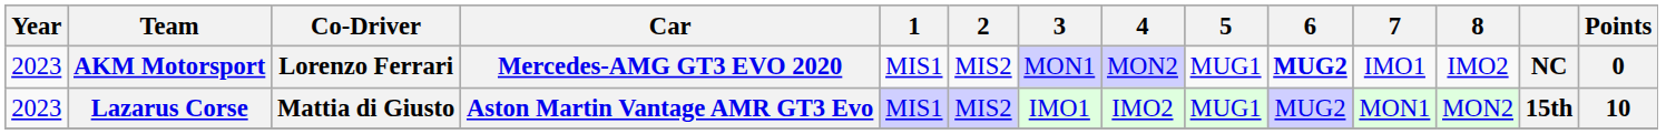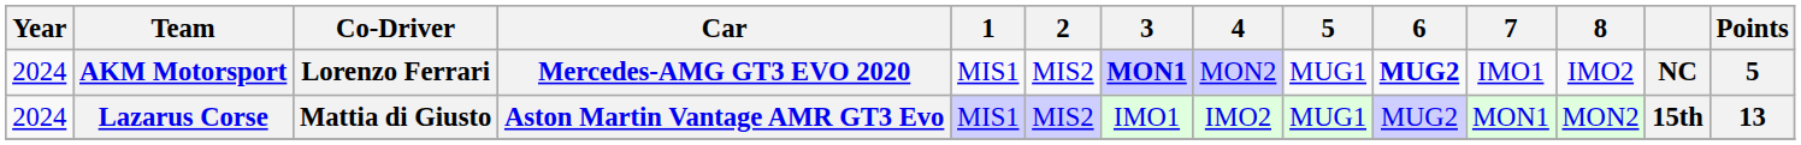 <table class="wikitable" style="text-align:center; font-size:85%">
 <tr>
 <th>Year</th>
 <th>Team</th>
 <th>Co-Driver</th>
 <th>Car</th>
 <th>1</th>
 <th>2</th>
 <th>3</th>
 <th>4</th>
 <th>5</th>
 <th>6</th>
 <th>7</th>
 <th>8</th>
 <th></th>
 <th>Points</th>
 </tr>
 <tr>
-<td><a href='#'>2023</a></td>
+<td><a href='#'>2024</a></td>
 <th nowrap><a href='#'>AKM Motorsport</a></th>
 <th nowrap> Lorenzo Ferrari</th>
 <th nowrap><a href='#'>Mercedes-AMG GT3 EVO 2020</a></th>
 <td><a href='#'>MIS1</a></td>
 <td><a href='#'>MIS2</a></td>
-<td style="background:#CFCFFF;"><a href='#'>MON1</a><br></td>
+<td style="background:#CFCFFF;"><strong><a href='#'>MON1</a><br></strong></td>
 <td style="background:#CFCFFF;"><a href='#'>MON2</a><br></td>
 <td><a href='#'>MUG1</a></td>
 <td><strong><a href='#'>MUG2</a></strong></td>
 <td><a href='#'>IMO1</a></td>
 <td><a href='#'>IMO2</a></td>
 <th>NC</th>
-<th>0</th>
+<th>5</th>
 </tr>
 <tr>
-<td><a href='#'>2023</a></td>
+<td><a href='#'>2024</a></td>
 <th nowrap><a href='#'>Lazarus Corse</a></th>
 <th nowrap> Mattia di Giusto</th>
 <th nowrap><a href='#'>Aston Martin Vantage AMR GT3 Evo</a></th>
 <td style="background:#CFCFFF;"><a href='#'>MIS1</a><br></td>
 <td style="background:#CFCFFF;"><a href='#'>MIS2</a><br></td>
 <td style="background:#DFFFDF;"><a href='#'>IMO1</a><br></td>
 <td style="background:#DFFFDF;"><a href='#'>IMO2</a><br></td>
 <td style="background:#DFFFDF;"><a href='#'>MUG1</a><br></td>
 <td style="background:#CFCFFF;"><a href='#'>MUG2</a><br></td>
 <td style="background:#DFFFDF;"><a href='#'>MON1</a><br></td>
 <td style="background:#DFFFDF;"><a href='#'>MON2</a><br></td>
 <th>15th</th>
-<th>10</th>
+<th>13</th>
 </tr>
 <tr>
 </tr>
 </table>
